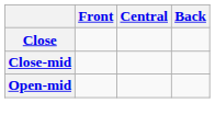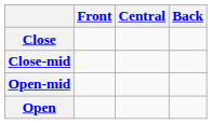 <table class="wikitable" style="text-align:center">
 <tr>
 <th></th>
 <th><a href='#'>Front</a></th>
 <th><a href='#'>Central</a></th>
 <th><a href='#'>Back</a></th>
 </tr>
 <tr align="center">
 <th><a href='#'>Close</a></th>
 <td> </td>
 <td> </td>
 <td> </td>
 </tr>
 <tr align="center">
 <th><a href='#'>Close-mid</a></th>
 <td> </td>
 <td> </td>
 <td> </td>
 </tr>
 <tr>
 <th><a href='#'>Open-mid</a></th>
 <td> </td>
 <td> </td>
 <td> </td>
 </tr>
+<tr align="center">
+<th><a href='#'>Open</a></th>
+<td></td>
+<td> </td>
+<td> </td>
+</tr>
 </table>
